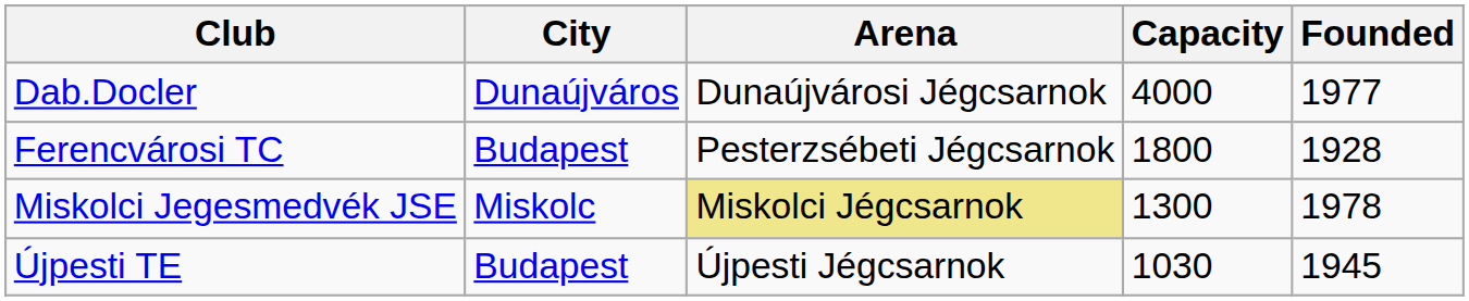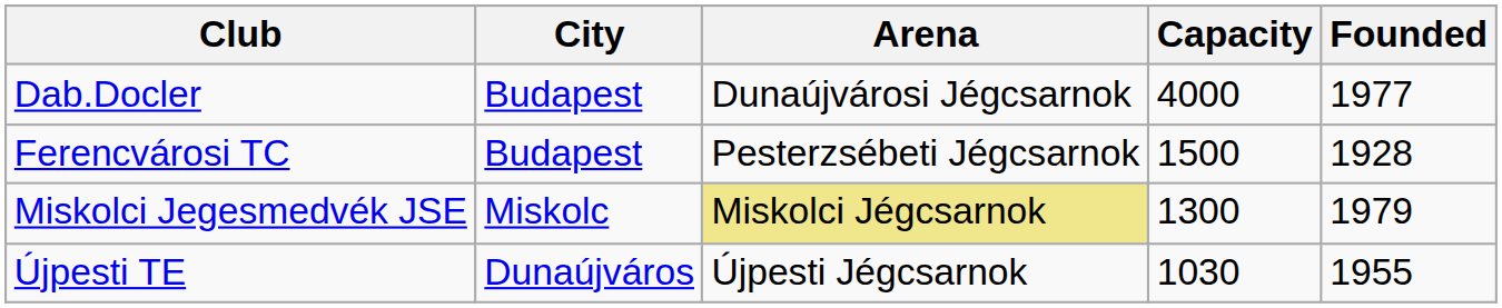 <table class="wikitable">
 <tr>
 <th>Club</th>
 <th>City</th>
 <th>Arena</th>
 <th>Capacity</th>
 <th>Founded</th>
 </tr>
 <tr>
 <td><a href='#'>Dab.Docler</a></td>
-<td><a href='#'>Dunaújváros</a></td>
+<td><a href='#'>Budapest</a></td>
 <td>Dunaújvárosi Jégcsarnok</td>
 <td>4000</td>
 <td>1977</td>
 </tr>
 <tr>
 <td><a href='#'>Ferencvárosi TC</a></td>
 <td><a href='#'>Budapest</a></td>
 <td>Pesterzsébeti Jégcsarnok</td>
-<td>1800</td>
+<td>1500</td>
 <td>1928</td>
 </tr>
 <tr>
 <td><a href='#'>Miskolci Jegesmedvék JSE</a></td>
 <td><a href='#'>Miskolc</a></td>
 <td style="background: khaki;">Miskolci Jégcsarnok</td>
 <td>1300</td>
-<td>1978</td>
+<td>1979</td>
 </tr>
 <tr>
 <td><a href='#'>Újpesti TE</a></td>
-<td><a href='#'>Budapest</a></td>
+<td><a href='#'>Dunaújváros</a></td>
 <td>Újpesti Jégcsarnok</td>
 <td>1030</td>
-<td>1945</td>
+<td>1955</td>
 </tr>
 </table>
